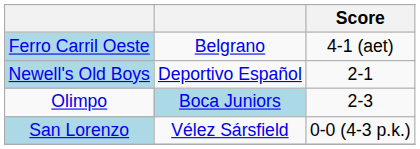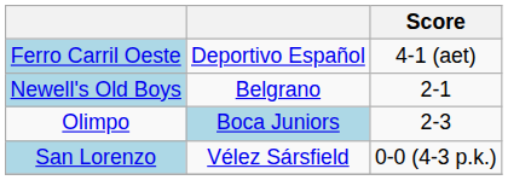 <table class="wikitable" style="text-align: center;">
 <tr>
 <th></th>
 <th></th>
 <th>Score</th>
 </tr>
 <tr>
 <td bgcolor=lightblue><a href='#'>Ferro Carril Oeste</a></td>
-<td><a href='#'>Belgrano</a></td>
+<td><a href='#'>Deportivo Español</a></td>
 <td>4-1 (aet)</td>
 </tr>
 <tr>
 <td bgcolor=lightblue><a href='#'>Newell's Old Boys</a></td>
-<td><a href='#'>Deportivo Español</a></td>
+<td><a href='#'>Belgrano</a></td>
 <td>2-1</td>
 </tr>
 <tr>
 <td><a href='#'>Olimpo</a></td>
 <td bgcolor=lightblue><a href='#'>Boca Juniors</a></td>
 <td>2-3</td>
 </tr>
 <tr>
 <td bgcolor=lightblue><a href='#'>San Lorenzo</a></td>
 <td><a href='#'>Vélez Sársfield</a></td>
 <td>0-0 (4-3 p.k.)</td>
 </tr>
 <tr>
 </tr>
 </table>
